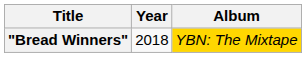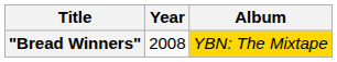 <table class="wikitable plainrowheaders" style="text-align: center;">
 <tr>
 <th>Title</th>
 <th>Year</th>
 <th>Album</th>
 </tr>
 <tr>
 <th scope="row">"Bread Winners"<br></th>
-<td>2018</td>
+<td>2008</td>
 <td style="background: gold;"><em>YBN: The Mixtape</em></td>
 </tr>
 </table>
